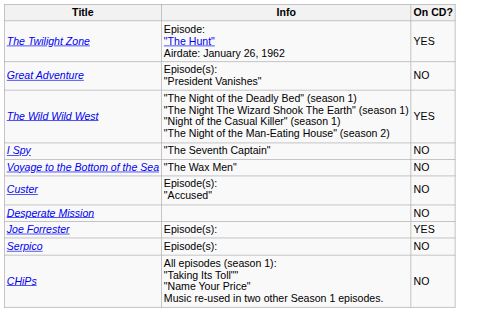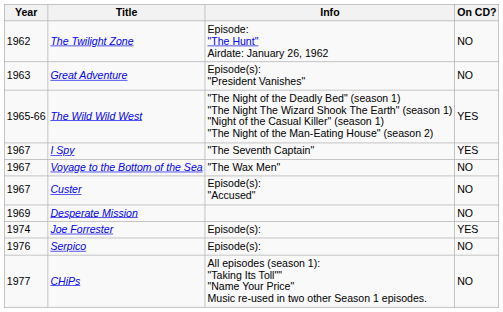 <table class="wikitable sortable" border="1">
 <tr>
+<th>Year</th>
 <th>Title</th>
 <th>Info</th>
 <th>On CD?</th>
 </tr>
 <tr>
+<td>1962</td>
 <td><a href='#'><em>The Twilight Zone</em></a></td>
 <td>Episode:<br><a href='#'>"The Hunt"</a><br>Airdate: January 26, 1962</td>
-<td>YES</td>
+<td>NO</td>
 </tr>
 <tr>
+<td>1963</td>
 <td><em><a href='#'>Great Adventure</a></em></td>
 <td>Episode(s):<br>"President Vanishes"</td>
 <td>NO</td>
 </tr>
 <tr>
+<td>1965-66</td>
 <td><em><a href='#'>The Wild Wild West</a></em></td>
 <td>"The Night of the Deadly Bed" (season 1)<br>"The Night The Wizard Shook The Earth" (season 1)<br>"Night of the Casual Killer" (season 1)<br>"The Night of the Man-Eating House" (season 2)</td>
 <td>YES</td>
 </tr>
 <tr>
+<td>1967</td>
 <td><a href='#'><em>I Spy</em></a></td>
 <td>"The Seventh Captain"</td>
-<td>NO</td>
+<td>YES</td>
 </tr>
 <tr>
+<td>1967</td>
 <td><a href='#'><em>Voyage to the Bottom of the Sea</em></a></td>
 <td>"The Wax Men"</td>
 <td>NO</td>
 </tr>
 <tr>
+<td>1967</td>
 <td><em><a href='#'>Custer</a></em></td>
 <td>Episode(s):<br>"Accused"</td>
 <td>NO</td>
 </tr>
 <tr>
+<td>1969</td>
 <td><em><a href='#'>Desperate Mission</a></em></td>
 <td></td>
 <td>NO</td>
 </tr>
 <tr>
+<td>1974</td>
 <td><em><a href='#'>Joe Forrester</a></em></td>
 <td>Episode(s):<br></td>
 <td>YES</td>
 </tr>
 <tr>
+<td>1976</td>
 <td><em><a href='#'>Serpico</a></em></td>
 <td>Episode(s):<br></td>
 <td>NO</td>
 </tr>
 <tr>
+<td>1977</td>
 <td><em><a href='#'>CHiPs</a></em></td>
 <td>All episodes (season 1):<br>"Taking Its Toll""<br>"Name Your Price"<br>Music re-used in two other Season 1 episodes.</td>
 <td>NO</td>
 </tr>
 </table>
